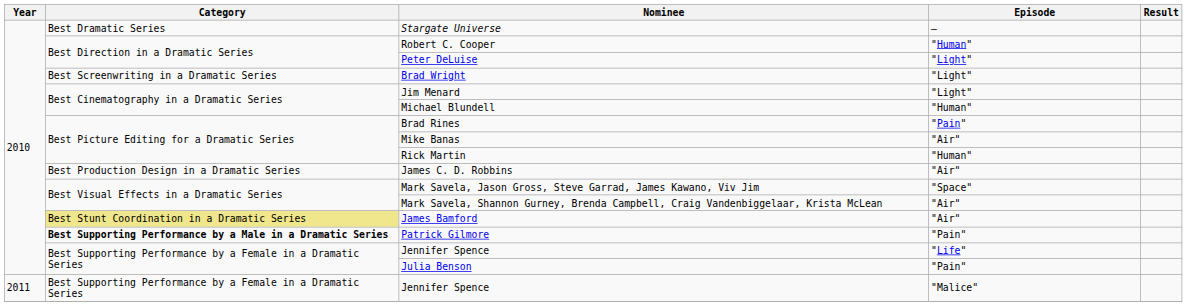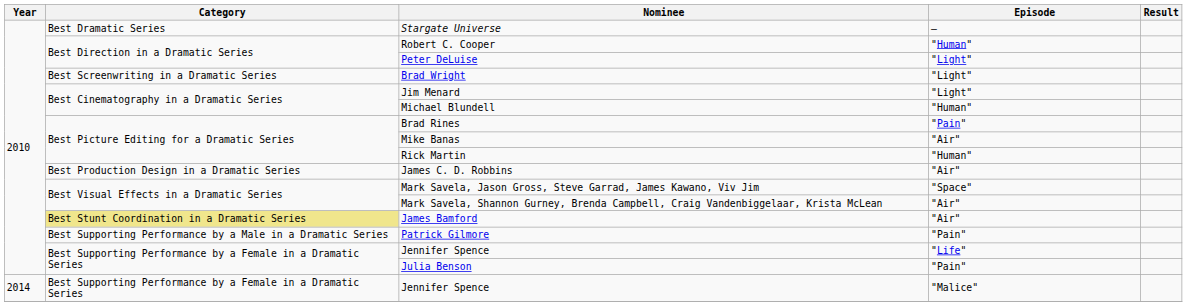 <table class="wikitable">
 <tr>
 <th width="3.5%">Year</th>
 <th width="30%">Category</th>
 <th>Nominee</th>
 <th width="18%">Episode</th>
 <th width="3.5%">Result</th>
 </tr>
 <tr>
 <td rowspan=16>2010</td>
 <td>Best Dramatic Series</td>
 <td><em>Stargate Universe</em></td>
 <td>—</td>
 <td></td>
 </tr>
 <tr>
 <td rowspan=2>Best Direction in a Dramatic Series</td>
 <td>Robert C. Cooper</td>
 <td>"<a href='#'>Human</a>"</td>
 <td></td>
 </tr>
 <tr>
 <td><a href='#'>Peter DeLuise</a></td>
 <td>"<a href='#'>Light</a>"</td>
 <td></td>
 </tr>
 <tr>
 <td>Best Screenwriting in a Dramatic Series</td>
 <td><a href='#'>Brad Wright</a></td>
 <td>"Light"</td>
 <td></td>
 </tr>
 <tr>
 <td rowspan=2>Best Cinematography in a Dramatic Series</td>
 <td>Jim Menard</td>
 <td>"Light"</td>
 <td></td>
 </tr>
 <tr>
 <td>Michael Blundell</td>
 <td>"Human"</td>
 <td></td>
 </tr>
 <tr>
 <td rowspan=3>Best Picture Editing for a Dramatic Series</td>
 <td>Brad Rines</td>
 <td>"<a href='#'>Pain</a>"</td>
 <td></td>
 </tr>
 <tr>
 <td>Mike Banas</td>
 <td>"Air"</td>
 <td></td>
 </tr>
 <tr>
 <td>Rick Martin</td>
 <td>"Human"</td>
 <td></td>
 </tr>
 <tr>
 <td>Best Production Design in a Dramatic Series</td>
 <td>James C. D. Robbins</td>
 <td>"Air"</td>
 <td></td>
 </tr>
 <tr>
 <td rowspan=2>Best Visual Effects in a Dramatic Series</td>
 <td>Mark Savela, Jason Gross, Steve Garrad, James Kawano, Viv Jim</td>
 <td>"Space"</td>
 <td></td>
 </tr>
 <tr>
 <td>Mark Savela, Shannon Gurney, Brenda Campbell, Craig Vandenbiggelaar, Krista McLean</td>
 <td>"Air"</td>
 <td></td>
 </tr>
 <tr>
 <td style="background: khaki;">Best Stunt Coordination in a Dramatic Series</td>
 <td><a href='#'>James Bamford</a></td>
 <td>"Air"</td>
 <td></td>
 </tr>
 <tr>
-<td><strong>Best Supporting Performance by a Male in a Dramatic Series</strong></td>
+<td>Best Supporting Performance by a Male in a Dramatic Series</td>
 <td><a href='#'>Patrick Gilmore</a></td>
 <td>"Pain"</td>
 <td></td>
 </tr>
 <tr>
 <td rowspan=2>Best Supporting Performance by a Female in a Dramatic Series</td>
 <td>Jennifer Spence</td>
 <td>"<a href='#'>Life</a>"</td>
 <td></td>
 </tr>
 <tr>
 <td><a href='#'>Julia Benson</a></td>
 <td>"Pain"</td>
 <td></td>
 </tr>
 <tr>
-<td>2011</td>
+<td>2014</td>
 <td>Best Supporting Performance by a Female in a Dramatic Series</td>
 <td>Jennifer Spence</td>
 <td>"Malice"</td>
 <td></td>
 </tr>
 <tr>
 </tr>
 </table>
